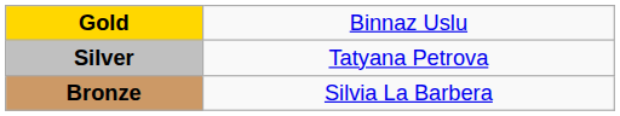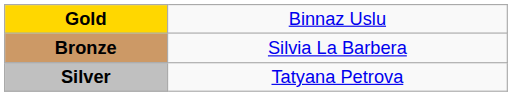 <table class="wikitable" style="text-align:center; " width="35%">
 <tr>
 <td bgcolor="gold"><strong>Gold</strong></td>
 <td><a href='#'>Binnaz Uslu</a><br>  <small><em></em></small></td>
 </tr>
 <tr>
+<td bgcolor="CC9966"><strong>Bronze</strong></td>
+<td><a href='#'>Silvia La Barbera</a><br>  <small><em></em></small></td>
+</tr>
+<tr>
 <td bgcolor="silver"><strong>Silver</strong></td>
 <td><a href='#'>Tatyana Petrova</a><br>  <small><em></em></small></td>
 </tr>
-<tr>
-<td bgcolor="CC9966"><strong>Bronze</strong></td>
-<td><a href='#'>Silvia La Barbera</a><br>  <small><em></em></small></td>
-</tr>
 </table>
